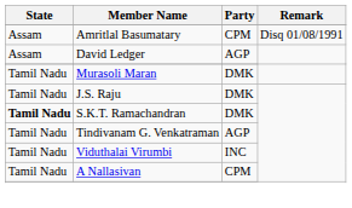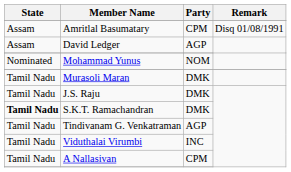 <table class="wikitable sortable">
 <tr>
 <th>State</th>
 <th>Member Name</th>
 <th>Party</th>
 <th>Remark</th>
 </tr>
 <tr>
 </tr>
 <tr>
 <td>Assam</td>
 <td>Amritlal Basumatary</td>
 <td>CPM</td>
 <td>Disq 01/08/1991</td>
 </tr>
 <tr>
 <td>Assam</td>
 <td>David Ledger</td>
 <td>AGP</td>
 </tr>
 <tr>
+</tr>
+<tr>
+<td>Nominated</td>
+<td><a href='#'>Mohammad Yunus</a></td>
+<td>NOM</td>
+<td></td>
 </tr>
 <tr>
 </tr>
 <tr>
 <td>Tamil Nadu</td>
 <td><a href='#'>Murasoli Maran</a></td>
 <td>DMK</td>
 <td></td>
 </tr>
 <tr>
 <td>Tamil Nadu</td>
 <td>J.S. Raju</td>
 <td>DMK</td>
 </tr>
 <tr>
 <td><strong>Tamil Nadu</strong></td>
 <td>S.K.T. Ramachandran</td>
 <td>DMK</td>
 </tr>
 <tr>
 <td>Tamil Nadu</td>
 <td>Tindivanam G. Venkatraman</td>
 <td>AGP</td>
 </tr>
 <tr>
 <td>Tamil Nadu</td>
 <td><a href='#'>Viduthalai Virumbi</a></td>
 <td>INC</td>
 </tr>
 <tr>
 <td>Tamil Nadu</td>
 <td><a href='#'>A Nallasivan</a></td>
 <td>CPM</td>
 </tr>
 <tr>
 </tr>
 <tr>
 </tr>
 </table>
